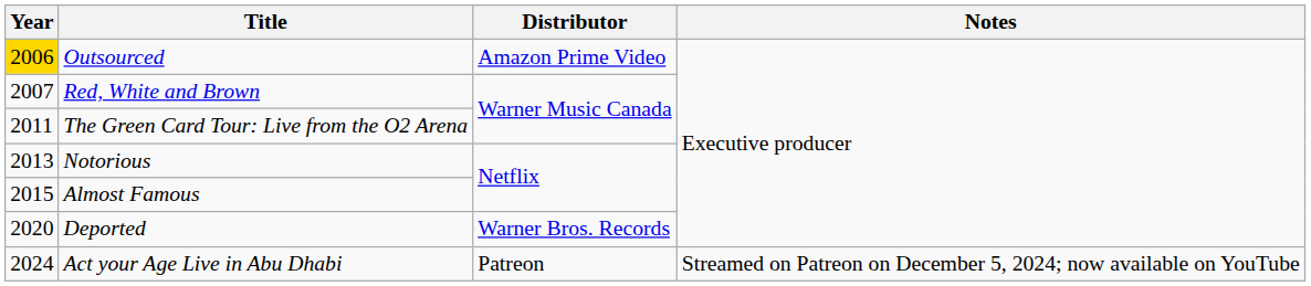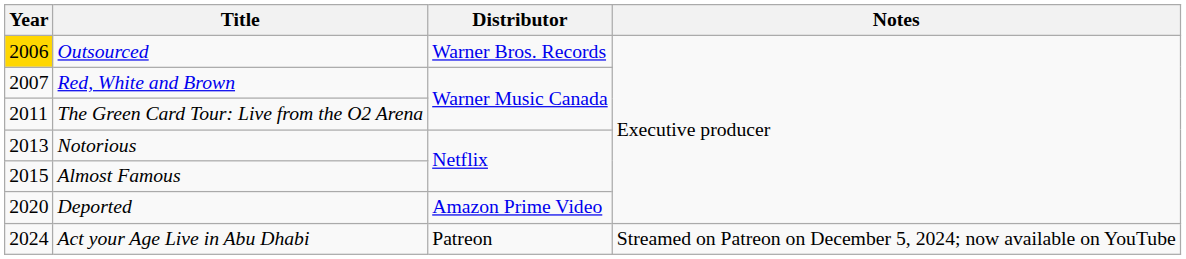 <table class="wikitable plainrowheaders sortable" style="margin-right: 0;">
 <tr>
 <th scope="col">Year</th>
 <th scope="col">Title</th>
 <th scope="col">Distributor</th>
 <th scope="col" class="unsortable">Notes</th>
 </tr>
 <tr>
 <td style="background: gold;">2006</td>
 <td><em><a href='#'>Outsourced</a></em></td>
-<td><a href='#'>Amazon Prime Video</a></td>
+<td><a href='#'>Warner Bros. Records</a></td>
 <td rowspan="6">Executive producer</td>
 </tr>
 <tr>
 <td>2007</td>
 <td><em><a href='#'>Red, White and Brown</a></em></td>
 <td rowspan="2"><a href='#'>Warner Music Canada</a></td>
 </tr>
 <tr>
 <td>2011</td>
 <td data-sort-value="Green Card Tour: Live from the O2 Arena, The"><em>The Green Card Tour: Live from the O2 Arena</em></td>
 </tr>
 <tr>
 <td>2013</td>
 <td><em>Notorious</em></td>
 <td rowspan="2"><a href='#'>Netflix</a></td>
 </tr>
 <tr>
 <td>2015</td>
 <td><em>Almost Famous</em></td>
 </tr>
 <tr>
 <td>2020</td>
 <td><em>Deported</em></td>
-<td><a href='#'>Warner Bros. Records</a></td>
+<td><a href='#'>Amazon Prime Video</a></td>
 </tr>
 <tr>
 <td>2024</td>
 <td><em>Act your Age Live in Abu Dhabi</em></td>
 <td>Patreon</td>
 <td>Streamed on Patreon on December 5, 2024; now available on YouTube</td>
 </tr>
 </table>
